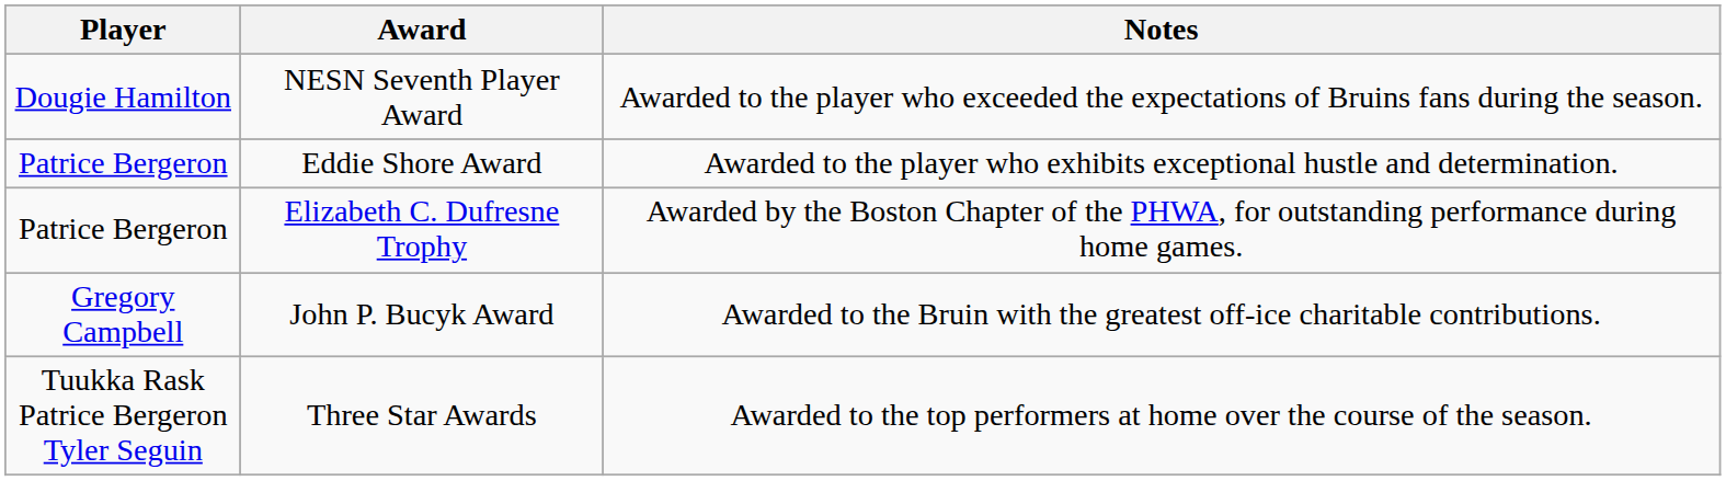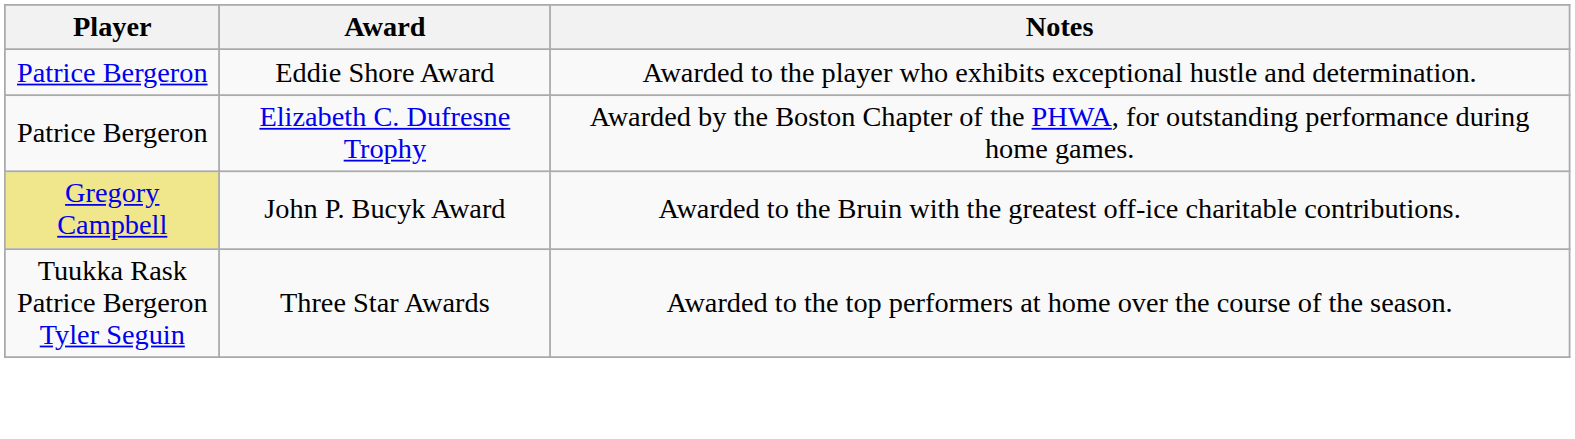 <table class="wikitable" style="width:70%;">
 <tr>
 <th>Player</th>
 <th>Award</th>
 <th>Notes</th>
-</tr>
-<tr style="text-align:center;">
-<td><a href='#'>Dougie Hamilton</a></td>
-<td>NESN Seventh Player Award</td>
-<td>Awarded to the player who exceeded the expectations of Bruins fans during the season.</td>
 </tr>
 <tr style="text-align:center;">
 <td><a href='#'>Patrice Bergeron</a></td>
 <td>Eddie Shore Award</td>
 <td>Awarded to the player who exhibits exceptional hustle and determination.</td>
 </tr>
 <tr style="text-align:center;">
 <td>Patrice Bergeron</td>
 <td><a href='#'>Elizabeth C. Dufresne Trophy</a></td>
 <td>Awarded by the Boston Chapter of the <a href='#'>PHWA</a>, for outstanding performance during home games.</td>
 </tr>
 <tr style="text-align:center;">
-<td><a href='#'>Gregory Campbell</a></td>
+<td style="background: khaki;"><a href='#'>Gregory Campbell</a></td>
 <td>John P. Bucyk Award</td>
 <td>Awarded to the Bruin with the greatest off-ice charitable contributions.</td>
 </tr>
 <tr style="text-align:center;">
 <td>Tuukka Rask<br>Patrice Bergeron<br><a href='#'>Tyler Seguin</a></td>
 <td>Three Star Awards</td>
 <td>Awarded to the top performers at home over the course of the season.</td>
 </tr>
 </table>
